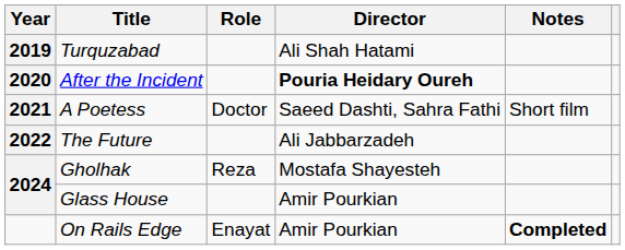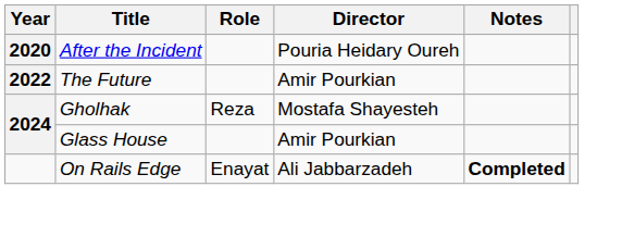 <table class="wikitable plainrowheaders sortable"  style=font-size:100%>
 <tr>
 <th scope="col">Year</th>
 <th scope="col">Title</th>
 <th scope="col">Role</th>
 <th scope="col">Director</th>
 <th scope="col" class="unsortable">Notes</th>
 <th scope="col" class="unsortable"></th>
 </tr>
 <tr>
-<th scope="row">2019</th>
-<td><em>Turquzabad</em></td>
-<td></td>
-<td>Ali Shah Hatami</td>
-<td></td>
-<td></td>
-</tr>
-<tr>
 <th scope="row">2020</th>
 <td><em><a href='#'>After the Incident</a></em></td>
 <td></td>
-<td><strong>Pouria Heidary Oureh</strong></td>
+<td>Pouria Heidary Oureh</td>
 <td></td>
-<td></td>
-</tr>
-<tr>
-<th scope="row">2021</th>
-<td><em>A Poetess</em></td>
-<td>Doctor</td>
-<td>Saeed Dashti, Sahra Fathi</td>
-<td>Short film</td>
 <td></td>
 </tr>
 <tr>
 <th scope="row">2022</th>
 <td><em>The Future</em></td>
 <td></td>
-<td>Ali Jabbarzadeh</td>
+<td>Amir Pourkian</td>
 <td></td>
 <td></td>
 </tr>
 <tr>
 <th rowspan="2" scope="row">2024</th>
 <td><em>Gholhak</em></td>
 <td>Reza</td>
 <td>Mostafa Shayesteh</td>
 <td></td>
 <td></td>
 </tr>
 <tr>
 <td><em>Glass House</em></td>
 <td></td>
 <td>Amir Pourkian</td>
 <td></td>
 <td></td>
 </tr>
 <tr>
 <td></td>
 <td><em>On Rails Edge</em></td>
 <td>Enayat</td>
-<td>Amir Pourkian</td>
+<td>Ali Jabbarzadeh</td>
 <td><strong>Completed</strong></td>
 <td></td>
 </tr>
 </table>
